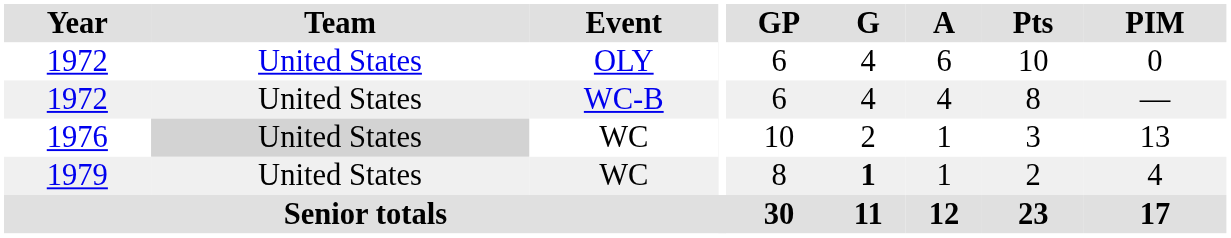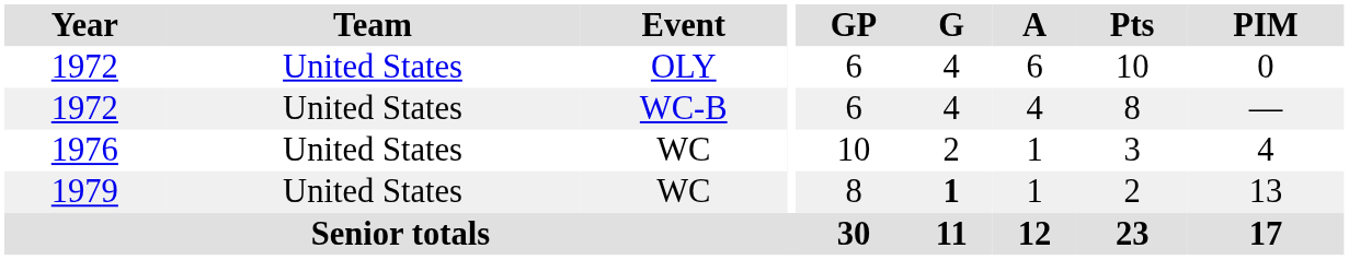 <table border="0" cellpadding="1" cellspacing="0" ID="Table3" style="text-align:center; width:40em">
 <tr bgcolor="#e0e0e0">
 <th>Year</th>
 <th>Team</th>
 <th>Event</th>
 <th rowspan="102" bgcolor="#ffffff"></th>
 <th>GP</th>
 <th>G</th>
 <th>A</th>
 <th>Pts</th>
 <th>PIM</th>
 </tr>
 <tr>
 <td><a href='#'>1972</a></td>
 <td><a href='#'>United States</a></td>
 <td><a href='#'>OLY</a></td>
 <td>6</td>
 <td>4</td>
 <td>6</td>
 <td>10</td>
 <td>0</td>
 </tr>
 <tr bgcolor="#f0f0f0">
 <td><a href='#'>1972</a></td>
 <td>United States</td>
 <td><a href='#'>WC-B</a></td>
 <td>6</td>
 <td>4</td>
 <td>4</td>
 <td>8</td>
 <td>—</td>
 </tr>
 <tr>
 <td><a href='#'>1976</a></td>
-<td style="background: lightgrey;">United States</td>
+<td>United States</td>
 <td>WC</td>
 <td>10</td>
 <td>2</td>
 <td>1</td>
 <td>3</td>
-<td>13</td>
+<td>4</td>
 </tr>
 <tr bgcolor="#f0f0f0">
 <td><a href='#'>1979</a></td>
 <td>United States</td>
 <td>WC</td>
 <td>8</td>
 <td><strong>1</strong></td>
 <td>1</td>
 <td>2</td>
-<td>4</td>
+<td>13</td>
 </tr>
 <tr bgcolor="#e0e0e0">
 <th colspan="4">Senior totals</th>
 <th>30</th>
 <th>11</th>
 <th>12</th>
 <th>23</th>
 <th>17</th>
 </tr>
 </table>
